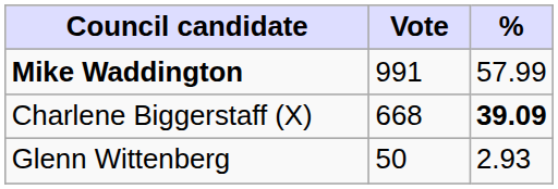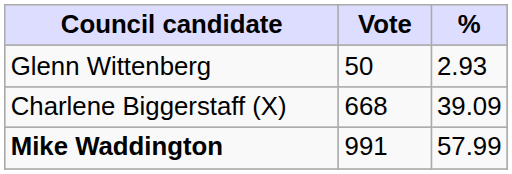 <table class="wikitable">
 <tr>
 <th style="background:#ddf; width:200px;">Council candidate</th>
 <th style="background:#ddf; width:50px;">Vote</th>
 <th style="background:#ddf; width:30px;">%</th>
 </tr>
 <tr>
+<td>Glenn Wittenberg</td>
+<td>50</td>
+<td>2.93</td>
+</tr>
+<tr>
+<td>Charlene Biggerstaff (X)</td>
+<td>668</td>
+<td>39.09</td>
+</tr>
+<tr>
 <td><strong>Mike Waddington</strong></td>
 <td>991</td>
 <td>57.99</td>
 </tr>
-<tr>
-<td>Charlene Biggerstaff (X)</td>
-<td>668</td>
-<td><strong>39.09</strong></td>
-</tr>
-<tr>
-<td>Glenn Wittenberg</td>
-<td>50</td>
-<td>2.93</td>
-</tr>
 </table>
